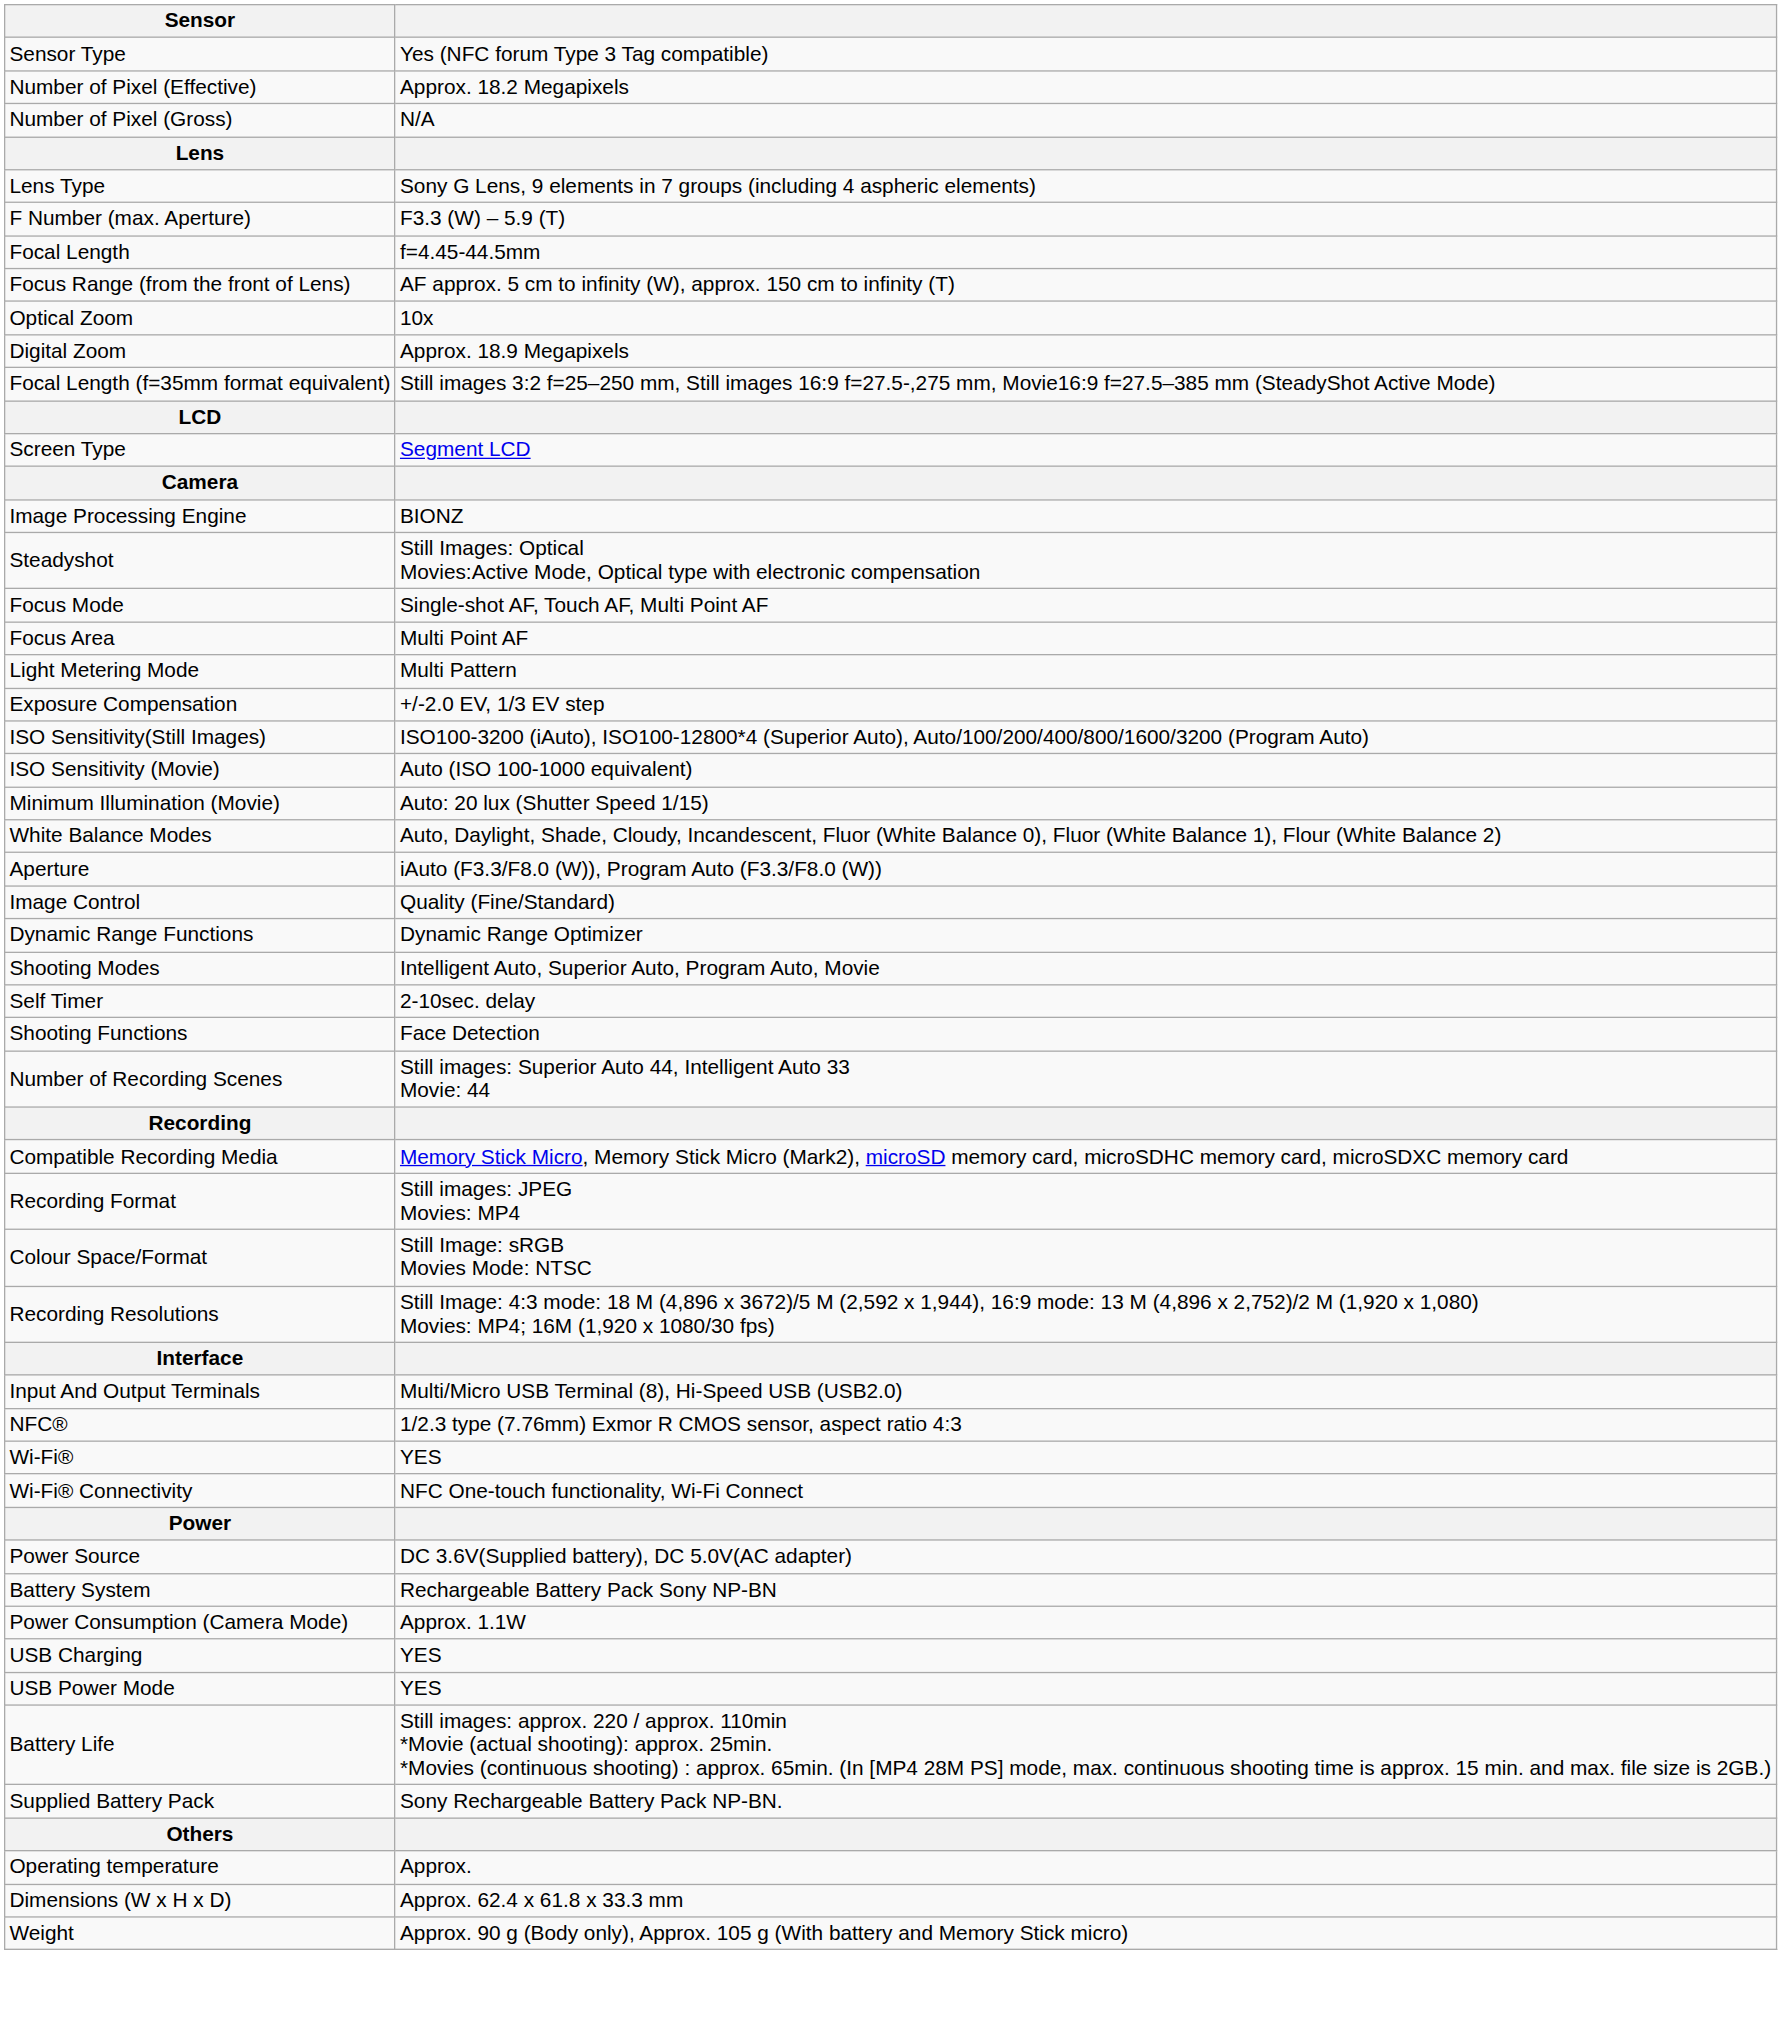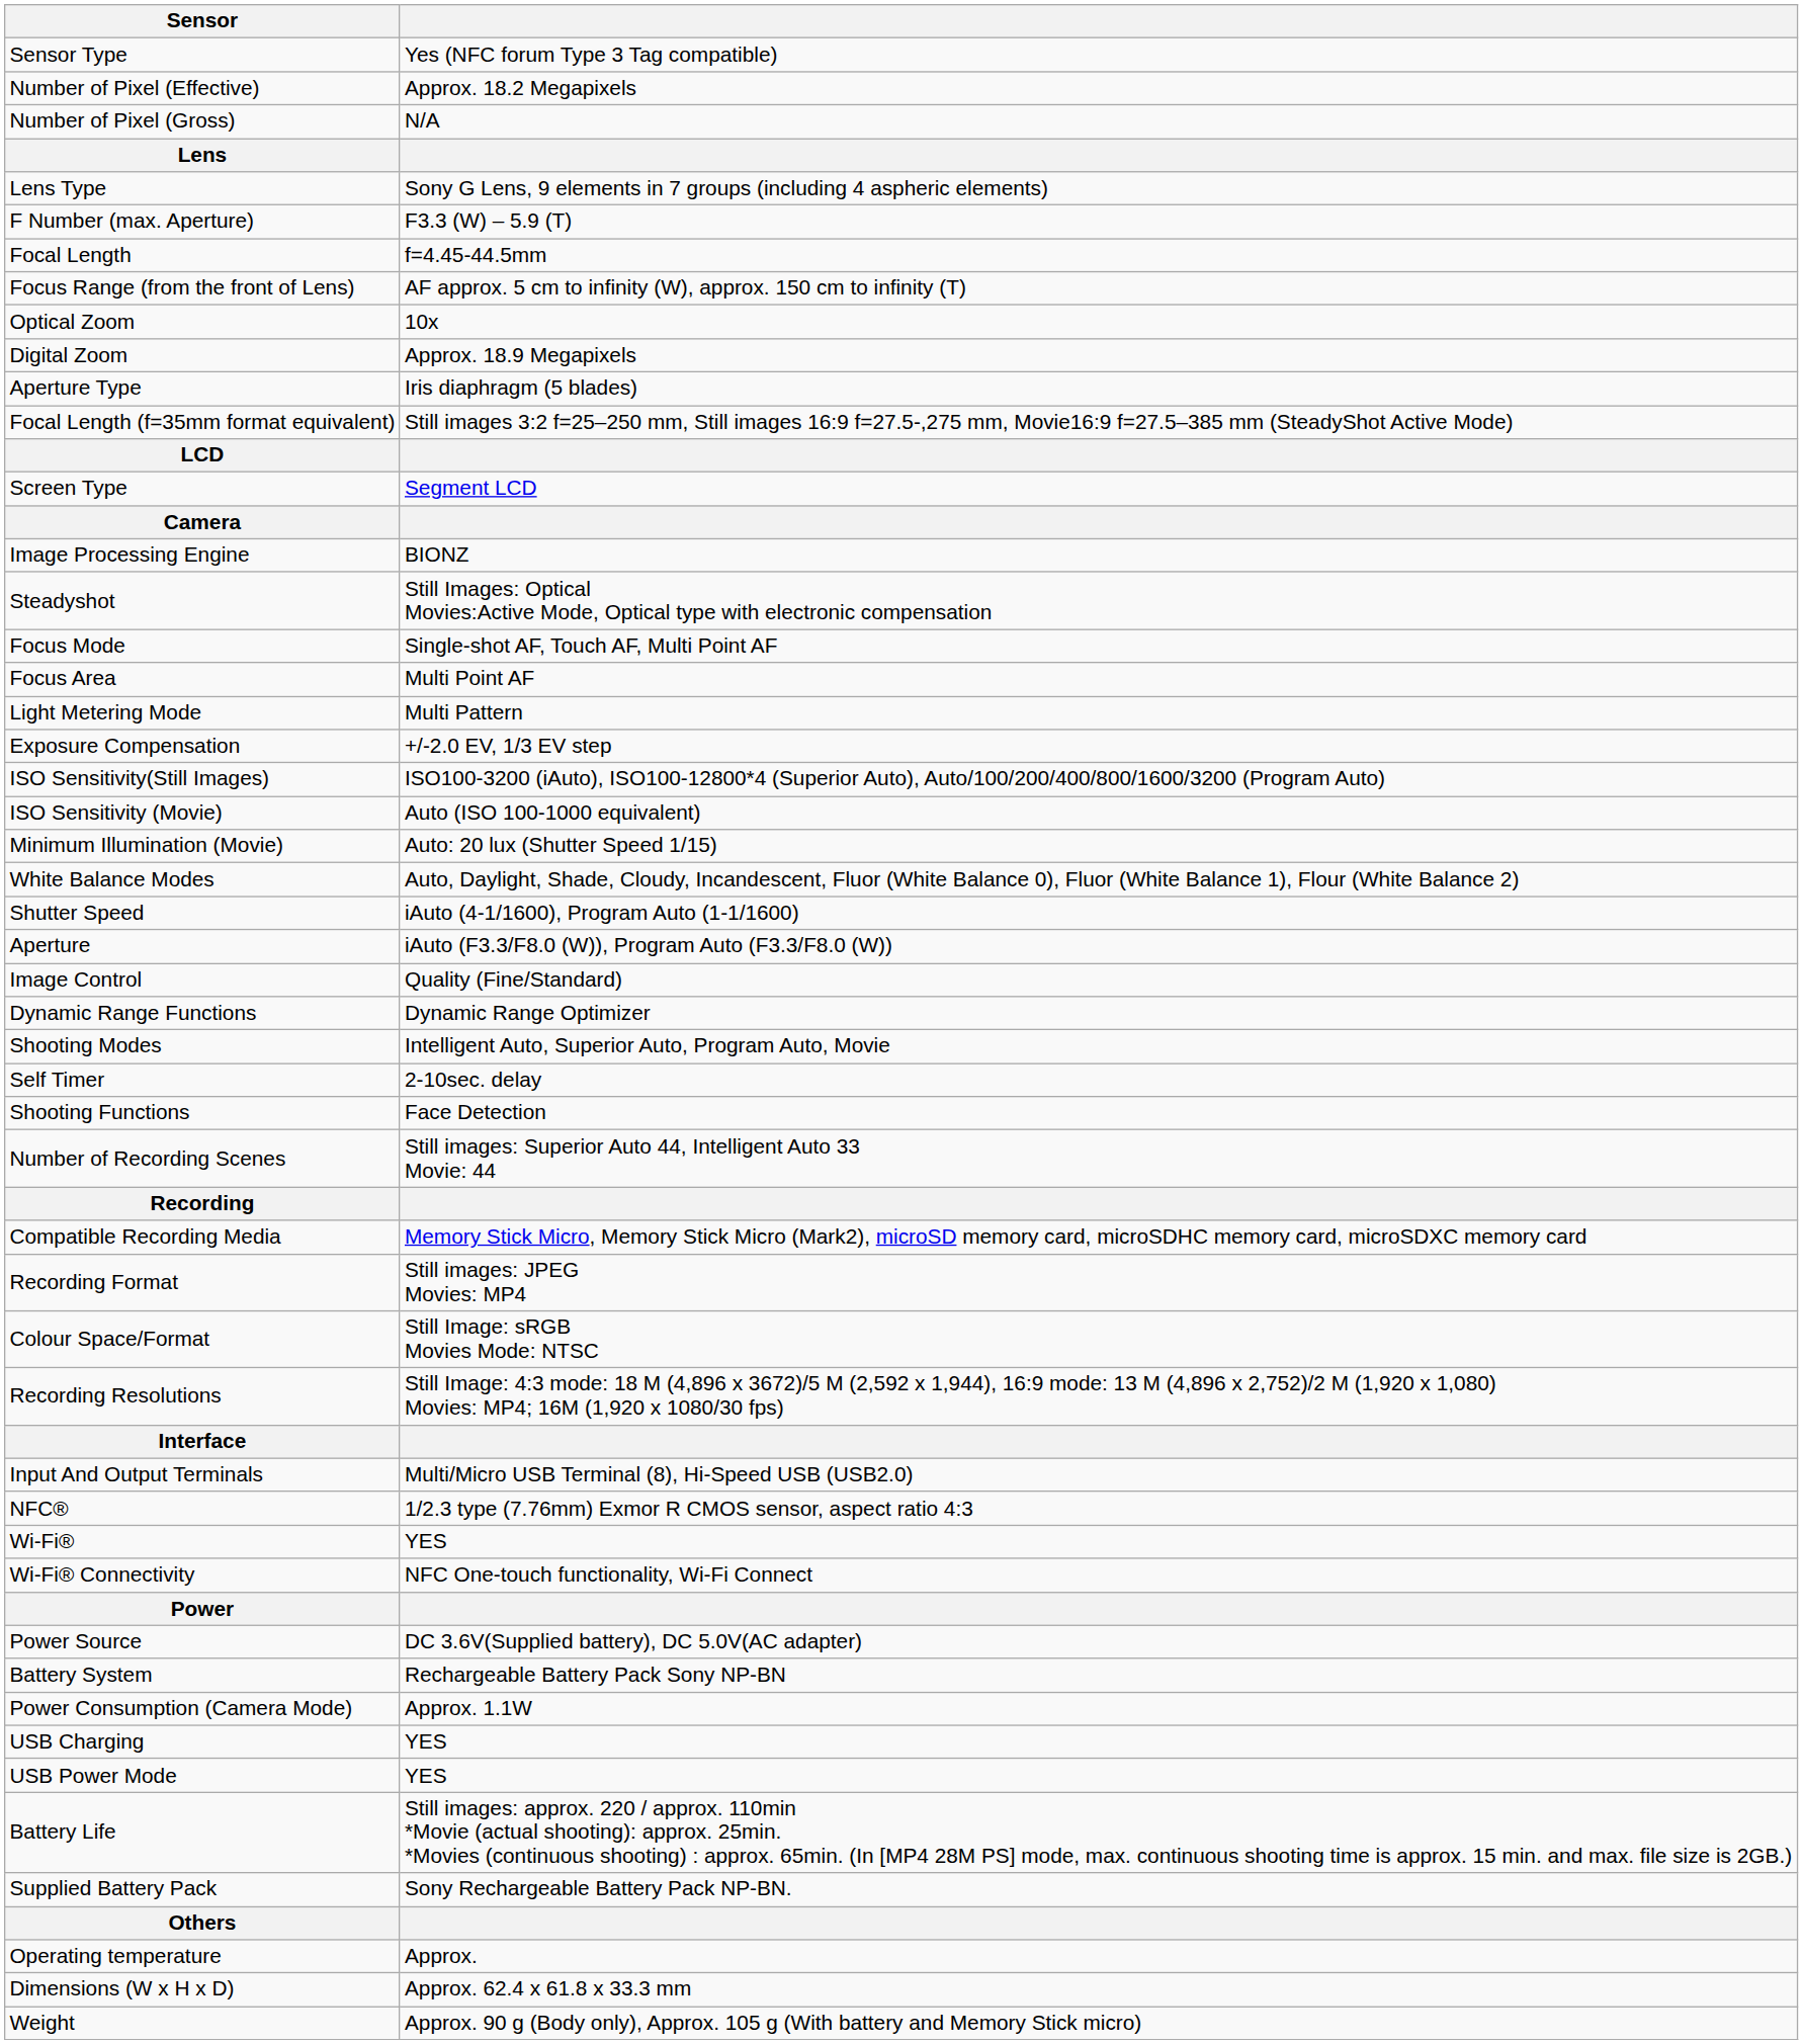 <table class="wikitable">
 <tr>
 <th>Sensor</th>
 <th></th>
 </tr>
 <tr>
 <td>Sensor Type</td>
 <td>Yes (NFC forum Type 3 Tag compatible)</td>
 </tr>
 <tr>
 <td>Number of Pixel (Effective)</td>
 <td>Approx. 18.2 Megapixels</td>
 </tr>
 <tr>
 <td>Number of Pixel (Gross)</td>
 <td>N/A</td>
 </tr>
 <tr>
 <th>Lens</th>
 <th></th>
 </tr>
 <tr>
 <td>Lens Type</td>
 <td>Sony G Lens, 9 elements in 7 groups (including 4 aspheric elements)</td>
 </tr>
 <tr>
 <td>F Number (max. Aperture)</td>
 <td>F3.3 (W) – 5.9 (T)</td>
 </tr>
 <tr>
 <td>Focal Length</td>
 <td>f=4.45-44.5mm</td>
 </tr>
 <tr>
 <td>Focus Range (from the front of Lens)</td>
 <td>AF approx. 5 cm to infinity (W), approx. 150 cm to infinity (T)</td>
 </tr>
 <tr>
 <td>Optical Zoom</td>
 <td>10x</td>
 </tr>
 <tr>
 <td>Digital Zoom</td>
 <td>Approx. 18.9 Megapixels</td>
+</tr>
+<tr>
+<td>Aperture Type</td>
+<td>Iris diaphragm (5 blades)</td>
 </tr>
 <tr>
 <td>Focal Length (f=35mm format equivalent)</td>
 <td>Still images 3:2 f=25–250 mm, Still images 16:9 f=27.5-,275 mm, Movie16:9 f=27.5–385 mm (SteadyShot Active Mode)</td>
 </tr>
 <tr>
 <th>LCD</th>
 <th></th>
 </tr>
 <tr>
 <td>Screen Type</td>
 <td><a href='#'>Segment LCD</a></td>
 </tr>
 <tr>
 <th>Camera</th>
 <th></th>
 </tr>
 <tr>
 <td>Image Processing Engine</td>
 <td>BIONZ</td>
 </tr>
 <tr>
 <td>Steadyshot</td>
 <td>Still Images: Optical<br> Movies:Active Mode, Optical type with electronic compensation</td>
 </tr>
 <tr>
 <td>Focus Mode</td>
 <td>Single-shot AF, Touch AF,  Multi Point AF</td>
 </tr>
 <tr>
 <td>Focus Area</td>
 <td>Multi Point AF</td>
 </tr>
 <tr>
 <td>Light Metering Mode</td>
 <td>Multi Pattern</td>
 </tr>
 <tr>
 <td>Exposure Compensation</td>
 <td>+/-2.0 EV, 1/3 EV step</td>
 </tr>
 <tr>
 <td>ISO Sensitivity(Still Images)</td>
 <td>ISO100-3200 (iAuto), ISO100-12800*4 (Superior Auto), Auto/100/200/400/800/1600/3200 (Program Auto)</td>
 </tr>
 <tr>
 <td>ISO Sensitivity (Movie)</td>
 <td>Auto (ISO 100-1000 equivalent)</td>
 </tr>
 <tr>
 <td>Minimum Illumination (Movie)</td>
 <td>Auto: 20 lux (Shutter Speed 1/15)</td>
 </tr>
 <tr>
 <td>White Balance Modes</td>
 <td>Auto, Daylight, Shade, Cloudy, Incandescent, Fluor (White Balance 0), Fluor (White Balance 1), Flour (White Balance 2)</td>
+</tr>
+<tr>
+<td>Shutter Speed</td>
+<td>iAuto (4-1/1600), Program Auto (1-1/1600)</td>
 </tr>
 <tr>
 <td>Aperture</td>
 <td>iAuto (F3.3/F8.0 (W)), Program Auto (F3.3/F8.0 (W))</td>
 </tr>
 <tr>
 <td>Image Control</td>
 <td>Quality (Fine/Standard)</td>
 </tr>
 <tr>
 <td>Dynamic Range Functions</td>
 <td>Dynamic Range Optimizer</td>
 </tr>
 <tr>
 <td>Shooting Modes</td>
 <td>Intelligent Auto, Superior Auto, Program Auto, Movie</td>
 </tr>
 <tr>
 <td>Self Timer</td>
 <td>2-10sec. delay</td>
 </tr>
 <tr>
 <td>Shooting Functions</td>
 <td>Face Detection</td>
 </tr>
 <tr>
 <td>Number of Recording Scenes</td>
 <td>Still images: Superior Auto 44, Intelligent Auto 33<br> Movie: 44</td>
 </tr>
 <tr>
 <th>Recording</th>
 <th></th>
 </tr>
 <tr>
 <td>Compatible Recording Media</td>
 <td><a href='#'>Memory Stick Micro</a>, Memory Stick Micro (Mark2), <a href='#'>microSD</a> memory card, microSDHC memory card, microSDXC memory card</td>
 </tr>
 <tr>
 <td>Recording Format</td>
 <td>Still images: JPEG <br> Movies: MP4</td>
 </tr>
 <tr>
 <td>Colour Space/Format</td>
 <td>Still Image: sRGB<br>Movies Mode: NTSC</td>
 </tr>
 <tr>
 <td>Recording Resolutions</td>
 <td>Still Image: 4:3 mode: 18 M (4,896 x 3672)/5 M (2,592 x 1,944), 16:9 mode: 13 M (4,896 x 2,752)/2 M (1,920 x 1,080)<br>Movies: MP4; 16M (1,920 x 1080/30 fps)</td>
 </tr>
 <tr>
 <th>Interface</th>
 <th></th>
 </tr>
 <tr>
 <td>Input And Output Terminals</td>
 <td>Multi/Micro USB Terminal (8), Hi-Speed USB (USB2.0)</td>
 </tr>
 <tr>
 <td>NFC®</td>
 <td>1/2.3 type (7.76mm) Exmor R CMOS sensor, aspect ratio 4:3</td>
 </tr>
 <tr>
 <td>Wi-Fi®</td>
 <td>YES</td>
 </tr>
 <tr>
 <td>Wi-Fi® Connectivity</td>
 <td>NFC One-touch functionality, Wi-Fi Connect</td>
 </tr>
 <tr>
 <th>Power</th>
 <th></th>
 </tr>
 <tr>
 <td>Power Source</td>
 <td>DC 3.6V(Supplied battery), DC 5.0V(AC adapter)</td>
 </tr>
 <tr>
 <td>Battery System</td>
 <td>Rechargeable Battery Pack Sony NP-BN</td>
 </tr>
 <tr>
 <td>Power Consumption (Camera Mode)</td>
 <td>Approx. 1.1W</td>
 </tr>
 <tr>
 <td>USB Charging</td>
 <td>YES</td>
 </tr>
 <tr>
 <td>USB Power Mode</td>
 <td>YES</td>
 </tr>
 <tr>
 <td>Battery Life</td>
 <td>Still images: approx. 220 / approx. 110min<br>*Movie (actual shooting): approx. 25min. <br> *Movies (continuous shooting) : approx. 65min. (In [MP4 28M PS] mode, max. continuous shooting time is approx. 15 min. and max. file size is 2GB.)</td>
 </tr>
 <tr>
 <td>Supplied Battery Pack</td>
 <td>Sony Rechargeable Battery Pack NP-BN.</td>
 </tr>
 <tr>
 <th>Others</th>
 <th></th>
 </tr>
 <tr>
 <td>Operating temperature</td>
 <td>Approx. </td>
 </tr>
 <tr>
 <td>Dimensions (W x H x D)</td>
 <td>Approx. 62.4 x 61.8 x 33.3 mm</td>
 </tr>
 <tr>
 <td>Weight</td>
 <td>Approx. 90 g (Body only), Approx. 105 g (With battery and Memory Stick micro)</td>
 </tr>
 <tr>
 </tr>
 </table>
